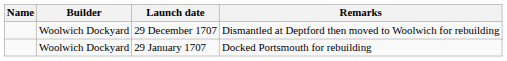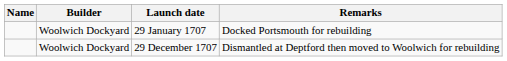 <table class="wikitable">
 <tr>
 <th>Name</th>
 <th>Builder</th>
 <th>Launch date</th>
 <th>Remarks</th>
 </tr>
 <tr>
 <td></td>
 <td>Woolwich Dockyard</td>
-<td>29 December 1707</td>
-<td>Dismantled at Deptford then moved to Woolwich for rebuilding</td>
+<td>29 January 1707</td>
+<td>Docked Portsmouth for rebuilding</td>
 </tr>
 <tr>
 <td></td>
 <td>Woolwich Dockyard</td>
-<td>29 January 1707</td>
-<td>Docked Portsmouth for rebuilding</td>
+<td>29 December 1707</td>
+<td>Dismantled at Deptford then moved to Woolwich for rebuilding</td>
 </tr>
 </table>
